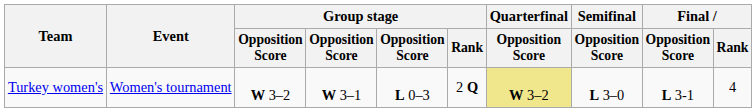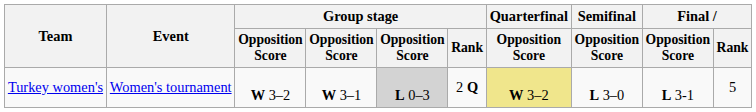 <table class="wikitable" style="font-size:90%">
 <tr>
 <th rowspan=2>Team</th>
 <th rowspan=2>Event</th>
 <th colspan=4>Group stage</th>
 <th>Quarterfinal</th>
 <th>Semifinal</th>
 <th colspan=2>Final / </th>
 </tr>
 <tr style="font-size:95%">
 <th>Opposition<br>Score</th>
 <th>Opposition<br>Score</th>
 <th>Opposition<br>Score</th>
 <th>Rank</th>
 <th>Opposition<br>Score</th>
 <th>Opposition<br>Score</th>
 <th>Opposition<br>Score</th>
 <th>Rank</th>
 </tr>
 <tr align=center>
 <td align=left><a href='#'>Turkey women's</a></td>
 <td align=left><a href='#'>Women's tournament</a></td>
 <td><br><strong>W</strong> 3–2</td>
 <td><br><strong>W</strong> 3–1</td>
-<td><br><strong>L</strong> 0–3</td>
+<td style="background: lightgrey;"><br><strong>L</strong> 0–3</td>
 <td>2 <strong>Q</strong></td>
 <td style="background: khaki;"><br><strong>W</strong> 3–2</td>
 <td><br><strong>L</strong> 3–0</td>
 <td><br><strong>L</strong> 3-1</td>
-<td>4</td>
+<td>5</td>
 </tr>
 </table>
